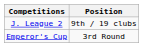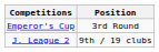 <table class="wikitable" style="text-align:center;">
 <tr>
 <th>Competitions</th>
 <th>Position</th>
 </tr>
 <tr>
+<td><a href='#'>Emperor's Cup</a></td>
+<td>3rd Round</td>
+</tr>
+<tr>
 <td><a href='#'>J. League 2</a></td>
 <td>9th / 19 clubs</td>
 </tr>
-<tr>
-<td><a href='#'>Emperor's Cup</a></td>
-<td>3rd Round</td>
-</tr>
 </table>
